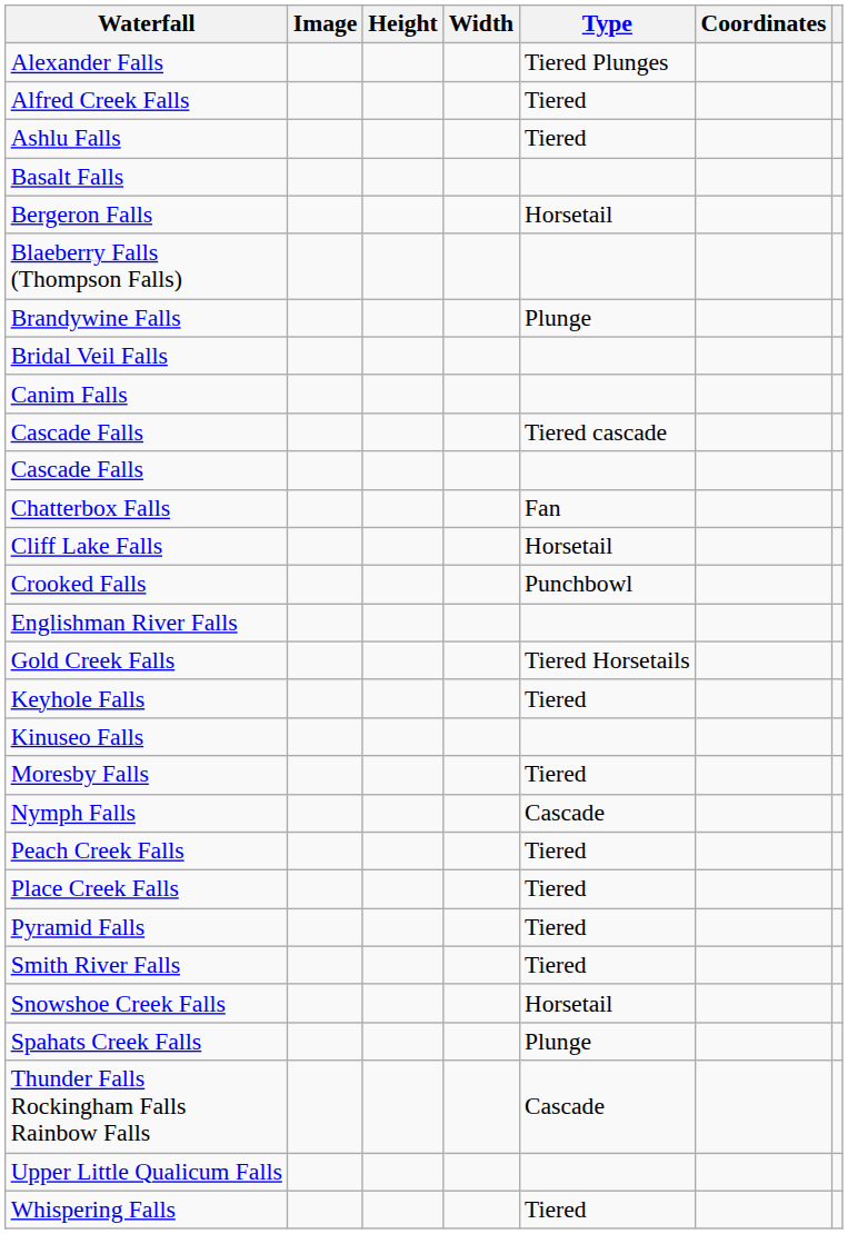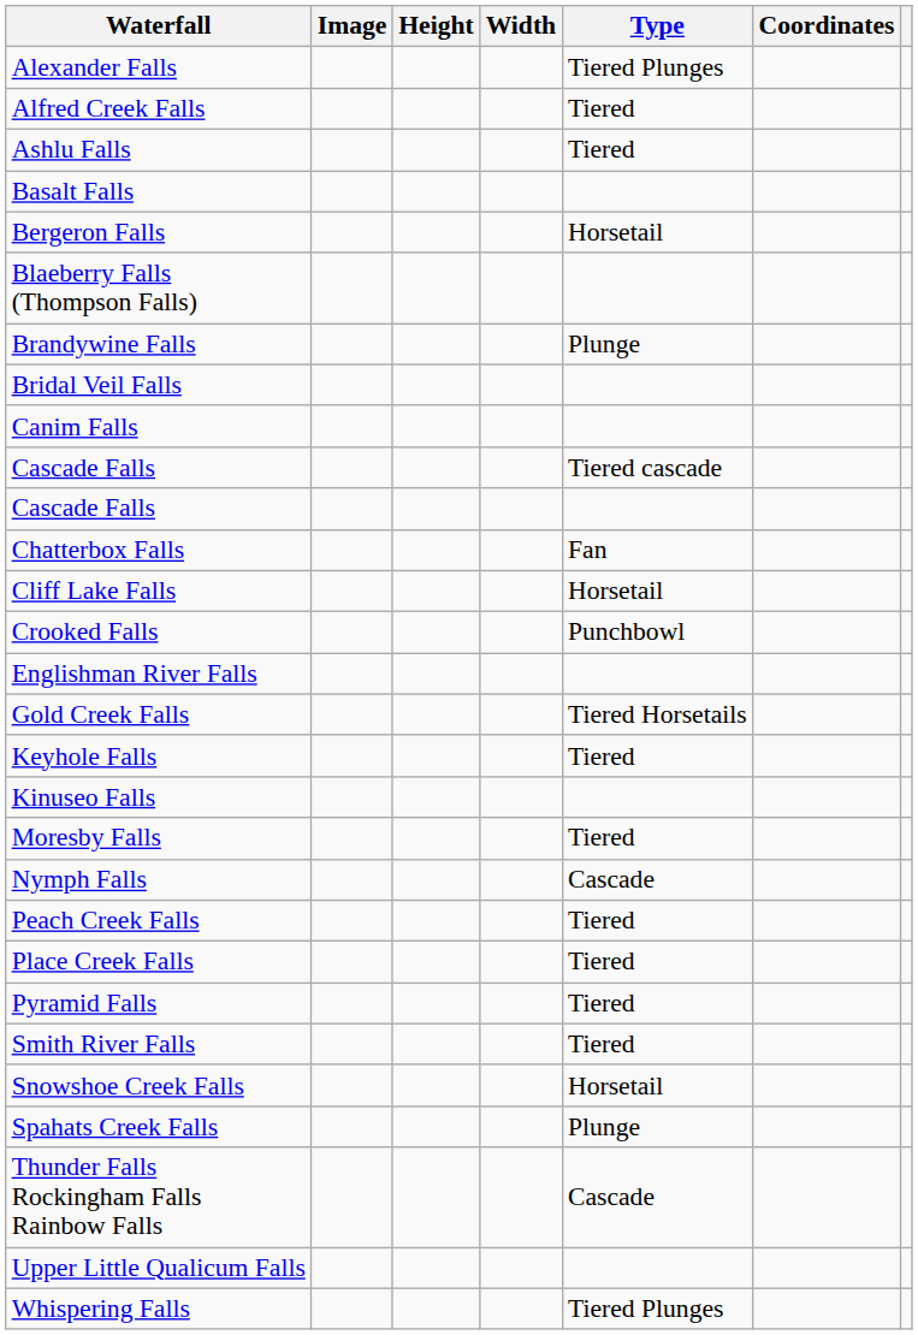 <table class="wikitable sortable">
 <tr>
 <th>Waterfall</th>
 <th class=unsortable>Image</th>
 <th>Height</th>
 <th>Width</th>
 <th><a href='#'>Type</a></th>
 <th>Coordinates</th>
 <th class=unsortable></th>
 </tr>
 <tr>
 <td><a href='#'>Alexander Falls</a></td>
 <td></td>
 <td></td>
 <td></td>
 <td>Tiered Plunges</td>
 <td></td>
 <td></td>
 </tr>
 <tr>
 <td><a href='#'>Alfred Creek Falls</a></td>
 <td></td>
 <td></td>
 <td></td>
 <td>Tiered</td>
 <td></td>
 <td></td>
 </tr>
 <tr>
 <td><a href='#'>Ashlu Falls</a></td>
 <td></td>
 <td></td>
 <td></td>
 <td>Tiered</td>
 <td></td>
 <td></td>
 </tr>
 <tr>
 <td><a href='#'>Basalt Falls</a></td>
 <td></td>
 <td></td>
 <td></td>
 <td></td>
 <td></td>
 <td></td>
 </tr>
 <tr>
 <td><a href='#'>Bergeron Falls</a></td>
 <td></td>
 <td></td>
 <td></td>
 <td>Horsetail</td>
 <td></td>
 <td></td>
 </tr>
 <tr>
 <td><a href='#'>Blaeberry Falls</a><br>(Thompson Falls)</td>
 <td></td>
 <td></td>
 <td></td>
 <td></td>
 <td></td>
 <td></td>
 </tr>
 <tr>
 <td><a href='#'>Brandywine Falls</a></td>
 <td></td>
 <td></td>
 <td></td>
 <td>Plunge</td>
 <td></td>
 <td></td>
 </tr>
 <tr>
 <td><a href='#'>Bridal Veil Falls</a></td>
 <td></td>
 <td></td>
 <td></td>
 <td></td>
 <td></td>
 <td></td>
 </tr>
 <tr>
 <td><a href='#'>Canim Falls</a></td>
 <td></td>
 <td></td>
 <td></td>
 <td></td>
 <td></td>
 <td></td>
 </tr>
 <tr>
 <td><a href='#'>Cascade Falls</a></td>
 <td></td>
 <td></td>
 <td></td>
 <td>Tiered cascade</td>
 <td></td>
 <td></td>
 </tr>
 <tr>
 <td><a href='#'>Cascade Falls</a></td>
 <td></td>
 <td></td>
 <td></td>
 <td></td>
 <td></td>
 <td></td>
 </tr>
 <tr>
 <td><a href='#'>Chatterbox Falls</a></td>
 <td></td>
 <td></td>
 <td></td>
 <td>Fan</td>
 <td></td>
 <td></td>
 </tr>
 <tr>
 <td><a href='#'>Cliff Lake Falls</a></td>
 <td></td>
 <td></td>
 <td></td>
 <td>Horsetail</td>
 <td></td>
 <td></td>
 </tr>
 <tr>
 <td><a href='#'>Crooked Falls</a></td>
 <td></td>
 <td></td>
 <td></td>
 <td>Punchbowl</td>
 <td></td>
 <td></td>
 </tr>
 <tr>
 <td><a href='#'>Englishman River Falls</a></td>
 <td></td>
 <td></td>
 <td></td>
 <td></td>
 <td></td>
 <td></td>
 </tr>
 <tr>
 <td><a href='#'>Gold Creek Falls</a></td>
 <td></td>
 <td></td>
 <td></td>
 <td>Tiered Horsetails</td>
 <td></td>
 <td></td>
 </tr>
 <tr>
 <td><a href='#'>Keyhole Falls</a></td>
 <td></td>
 <td></td>
 <td></td>
 <td>Tiered</td>
 <td></td>
 <td></td>
 </tr>
 <tr>
 <td><a href='#'>Kinuseo Falls</a></td>
 <td></td>
 <td></td>
 <td></td>
 <td></td>
 <td></td>
 <td></td>
 </tr>
 <tr>
 <td><a href='#'>Moresby Falls</a></td>
 <td></td>
 <td></td>
 <td></td>
 <td>Tiered</td>
 <td></td>
 <td></td>
 </tr>
 <tr>
 <td><a href='#'>Nymph Falls</a></td>
 <td></td>
 <td></td>
 <td></td>
 <td>Cascade</td>
 <td></td>
 <td></td>
 </tr>
 <tr>
 <td><a href='#'>Peach Creek Falls</a></td>
 <td></td>
 <td></td>
 <td></td>
 <td>Tiered</td>
 <td></td>
 <td></td>
 </tr>
 <tr>
 <td><a href='#'>Place Creek Falls</a></td>
 <td></td>
 <td></td>
 <td></td>
 <td>Tiered</td>
 <td></td>
 <td></td>
 </tr>
 <tr>
 <td><a href='#'>Pyramid Falls</a></td>
 <td></td>
 <td></td>
 <td></td>
 <td>Tiered</td>
 <td></td>
 <td></td>
 </tr>
 <tr>
 <td><a href='#'>Smith River Falls</a></td>
 <td></td>
 <td></td>
 <td></td>
 <td>Tiered</td>
 <td></td>
 <td></td>
 </tr>
 <tr>
 <td><a href='#'>Snowshoe Creek Falls</a></td>
 <td></td>
 <td></td>
 <td></td>
 <td>Horsetail</td>
 <td></td>
 <td></td>
 </tr>
 <tr>
 <td><a href='#'>Spahats Creek Falls</a></td>
 <td></td>
 <td></td>
 <td></td>
 <td>Plunge</td>
 <td></td>
 <td></td>
 </tr>
 <tr>
 <td><a href='#'>Thunder Falls</a><br>Rockingham Falls<br>Rainbow Falls</td>
 <td></td>
 <td></td>
 <td></td>
 <td>Cascade</td>
 <td></td>
 <td></td>
 </tr>
 <tr>
 <td><a href='#'>Upper Little Qualicum Falls</a></td>
 <td></td>
 <td></td>
 <td></td>
 <td></td>
 <td></td>
 <td></td>
 </tr>
 <tr>
 <td><a href='#'>Whispering Falls</a></td>
 <td></td>
 <td></td>
 <td></td>
-<td>Tiered</td>
+<td>Tiered Plunges</td>
 <td></td>
 <td></td>
 </tr>
 </table>
